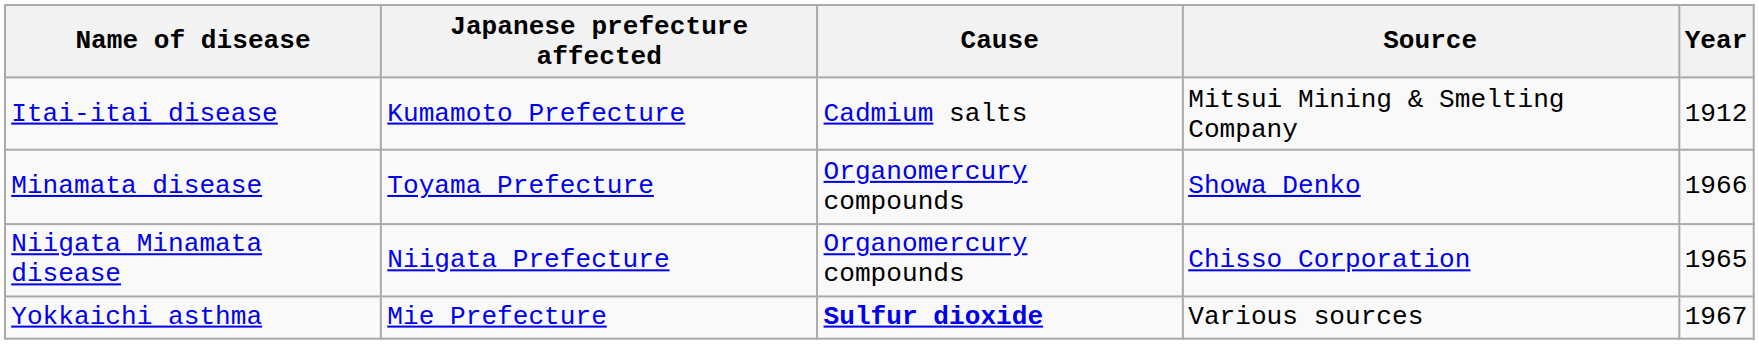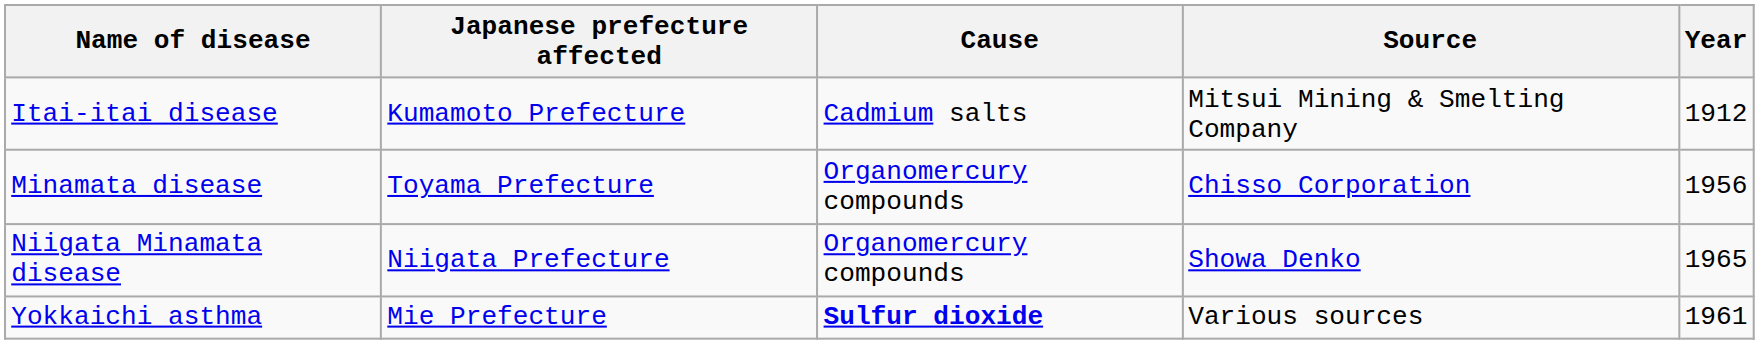 <table class="wikitable">
 <tr>
 <th>Name of disease</th>
 <th>Japanese prefecture affected</th>
 <th>Cause</th>
 <th>Source</th>
 <th>Year</th>
 </tr>
 <tr>
 <td><a href='#'>Itai-itai disease</a></td>
 <td><a href='#'>Kumamoto Prefecture</a></td>
 <td><a href='#'>Cadmium</a> salts</td>
 <td>Mitsui Mining & Smelting Company</td>
 <td>1912</td>
 </tr>
 <tr>
 <td><a href='#'>Minamata disease</a></td>
 <td><a href='#'>Toyama Prefecture</a></td>
 <td><a href='#'>Organomercury</a> compounds</td>
-<td><a href='#'>Showa Denko</a></td>
-<td>1966</td>
+<td><a href='#'>Chisso Corporation</a></td>
+<td>1956</td>
 </tr>
 <tr>
 <td><a href='#'>Niigata Minamata disease</a></td>
 <td><a href='#'>Niigata Prefecture</a></td>
 <td><a href='#'>Organomercury</a> compounds</td>
-<td><a href='#'>Chisso Corporation</a></td>
+<td><a href='#'>Showa Denko</a></td>
 <td>1965</td>
 </tr>
 <tr>
 <td><a href='#'>Yokkaichi asthma</a></td>
 <td><a href='#'>Mie Prefecture</a></td>
 <td><strong><a href='#'>Sulfur dioxide</a></strong></td>
 <td>Various sources</td>
-<td>1967</td>
+<td>1961</td>
 </tr>
 </table>
